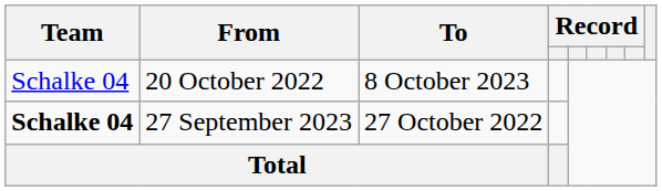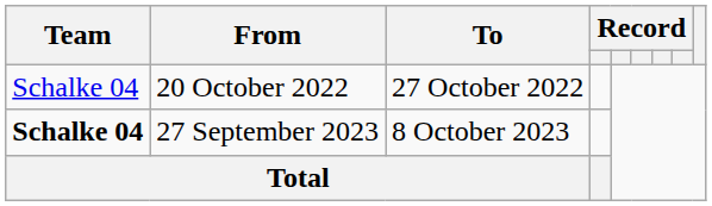 <table class="wikitable" style="text-align: center">
 <tr>
 <th rowspan="2">Team</th>
 <th rowspan="2">From</th>
 <th rowspan="2">To</th>
 <th colspan="5">Record</th>
 <th rowspan=2></th>
 </tr>
 <tr>
 <th></th>
 <th></th>
 <th></th>
 <th></th>
 <th></th>
 </tr>
 <tr>
 <td align=left><a href='#'>Schalke 04</a></td>
 <td align=left>20 October 2022</td>
-<td align=left>8 October 2023<br></td>
+<td align=left>27 October 2022<br></td>
 <td></td>
 </tr>
 <tr>
 <td align=left><strong>Schalke 04</strong></td>
 <td align=left>27 September 2023</td>
-<td align=left>27 October 2022<br></td>
+<td align=left>8 October 2023<br></td>
 <td></td>
 </tr>
 <tr>
 <th colspan="3">Total<br></th>
 <th></th>
 </tr>
 </table>
